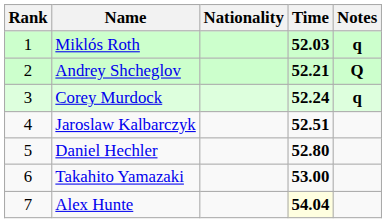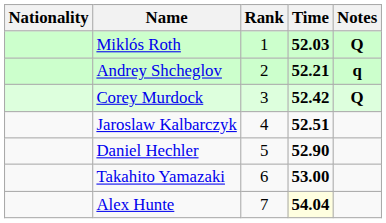 <table class="wikitable sortable" style="text-align:center">
 <tr>
+<th>Nationality</th>
+<th>Name</th>
 <th>Rank</th>
-<th>Name</th>
-<th>Nationality</th>
 <th>Time</th>
 <th>Notes</th>
 </tr>
 <tr bgcolor=ccffcc>
+<td align=left></td>
+<td align=left><a href='#'>Miklós Roth</a></td>
 <td>1</td>
-<td align=left><a href='#'>Miklós Roth</a></td>
+<td><strong>52.03</strong></td>
+<td><strong>Q</strong></td>
+</tr>
+<tr bgcolor=ccffcc>
 <td align=left></td>
-<td><strong>52.03</strong></td>
+<td align=left><a href='#'>Andrey Shcheglov</a></td>
+<td>2</td>
+<td><strong>52.21</strong></td>
 <td><strong>q</strong></td>
 </tr>
-<tr bgcolor=ccffcc>
-<td>2</td>
-<td align=left><a href='#'>Andrey Shcheglov</a></td>
+<tr bgcolor=ddffdd>
 <td align=left></td>
-<td><strong>52.21</strong></td>
+<td align=left><a href='#'>Corey Murdock</a></td>
+<td>3</td>
+<td><strong>52.42</strong></td>
 <td><strong>Q</strong></td>
 </tr>
-<tr bgcolor=ddffdd>
-<td>3</td>
-<td align=left><a href='#'>Corey Murdock</a></td>
+<tr>
 <td align=left></td>
-<td><strong>52.24</strong></td>
-<td><strong>q</strong></td>
-</tr>
-<tr>
+<td align=left><a href='#'>Jaroslaw Kalbarczyk</a></td>
 <td>4</td>
-<td align=left><a href='#'>Jaroslaw Kalbarczyk</a></td>
-<td align=left></td>
 <td><strong>52.51</strong></td>
 <td></td>
 </tr>
 <tr>
+<td align=left></td>
+<td align=left><a href='#'>Daniel Hechler</a></td>
 <td>5</td>
-<td align=left><a href='#'>Daniel Hechler</a></td>
-<td align=left></td>
-<td><strong>52.80</strong></td>
+<td><strong>52.90</strong></td>
 <td></td>
 </tr>
 <tr>
+<td align=left></td>
+<td align=left><a href='#'>Takahito Yamazaki</a></td>
 <td>6</td>
-<td align=left><a href='#'>Takahito Yamazaki</a></td>
-<td align=left></td>
 <td><strong>53.00</strong></td>
 <td></td>
 </tr>
 <tr>
+<td align=left></td>
+<td align=left><a href='#'>Alex Hunte</a></td>
 <td>7</td>
-<td align=left><a href='#'>Alex Hunte</a></td>
-<td align=left></td>
 <td style="background: lightyellow;"><strong>54.04</strong></td>
 <td></td>
 </tr>
 </table>
